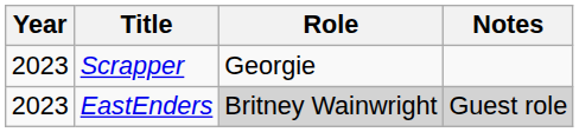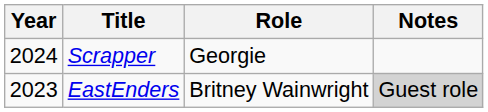 <table class="wikitable sortable">
 <tr>
 <th>Year</th>
 <th>Title</th>
 <th>Role</th>
 <th class="unsortable">Notes</th>
 </tr>
 <tr>
-<td>2023</td>
+<td>2024</td>
 <td><em><a href='#'>Scrapper</a></em></td>
 <td>Georgie</td>
 <td></td>
 </tr>
 <tr>
 <td>2023</td>
 <td><em><a href='#'>EastEnders</a></em></td>
-<td style="background: lightgrey;">Britney Wainwright</td>
+<td>Britney Wainwright</td>
 <td style="background: lightgrey;">Guest role</td>
 </tr>
 </table>
